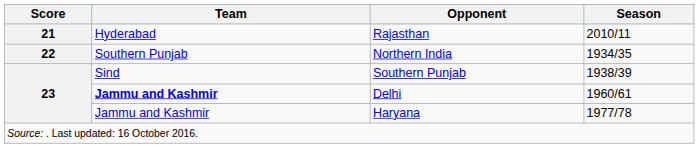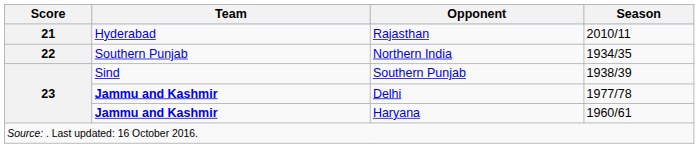 <table class="wikitable" width=70%>
 <tr bgcolor=#87cef>
 <th>Score</th>
 <th>Team</th>
 <th>Opponent</th>
 <th>Season</th>
 </tr>
 <tr>
 <th>21</th>
 <td><a href='#'>Hyderabad</a></td>
 <td><a href='#'>Rajasthan</a></td>
 <td>2010/11</td>
 </tr>
 <tr>
 <th>22</th>
 <td><a href='#'>Southern Punjab</a></td>
 <td><a href='#'>Northern India</a></td>
 <td>1934/35</td>
 </tr>
 <tr>
 <th rowspan="3">23</th>
 <td><a href='#'>Sind</a></td>
 <td><a href='#'>Southern Punjab</a></td>
 <td>1938/39</td>
 </tr>
 <tr>
 <td><strong><a href='#'>Jammu and Kashmir</a></strong></td>
 <td><a href='#'>Delhi</a></td>
-<td>1960/61</td>
+<td>1977/78</td>
 </tr>
 <tr>
-<td><a href='#'>Jammu and Kashmir</a></td>
+<td><strong><a href='#'>Jammu and Kashmir</a></strong></td>
 <td><a href='#'>Haryana</a></td>
-<td>1977/78</td>
+<td>1960/61</td>
 </tr>
 <tr>
 <td colspan="4"><small><em>Source: </em>. Last updated: 16 October 2016.</small></td>
 </tr>
 </table>
